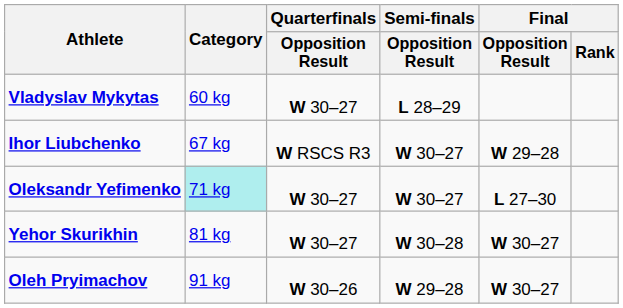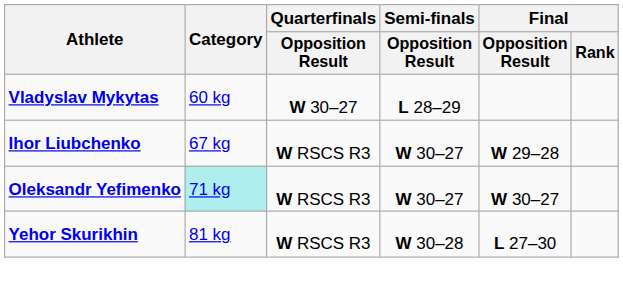 <table class="wikitable" style="text-align:center; font-size:90%">
 <tr>
 <th rowspan=2>Athlete</th>
 <th rowspan=2>Category</th>
 <th>Quarterfinals</th>
 <th>Semi-finals</th>
 <th colspan=2>Final</th>
 </tr>
 <tr style="font-size:95%">
 <th>Opposition<br>Result</th>
 <th>Opposition<br>Result</th>
 <th>Opposition<br>Result</th>
 <th>Rank</th>
 </tr>
 <tr>
 <td align=left><strong><a href='#'>Vladyslav Mykytas</a></strong></td>
 <td align=left><a href='#'>60 kg</a></td>
 <td><br><strong>W</strong> 30–27</td>
 <td><br><strong>L</strong> 28–29</td>
 <td></td>
 <td></td>
 </tr>
 <tr>
 <td align=left><strong><a href='#'>Ihor Liubchenko</a></strong></td>
 <td align=left><a href='#'>67 kg</a></td>
 <td><br><strong>W</strong> RSCS R3</td>
 <td><br><strong>W</strong> 30–27</td>
 <td><br><strong>W</strong> 29–28</td>
 <td></td>
 </tr>
 <tr>
 <td align=left><strong><a href='#'>Oleksandr Yefimenko</a></strong></td>
 <td align=left style="background: paleturquoise;"><a href='#'>71 kg</a></td>
+<td><br><strong>W</strong> RSCS R3</td>
 <td><br><strong>W</strong> 30–27</td>
 <td><br><strong>W</strong> 30–27</td>
-<td><br><strong>L</strong> 27–30</td>
 <td></td>
 </tr>
 <tr>
 <td align=left><strong><a href='#'>Yehor Skurikhin</a></strong></td>
 <td align=left><a href='#'>81 kg</a></td>
-<td><br><strong>W</strong> 30–27</td>
+<td><br><strong>W</strong> RSCS R3</td>
 <td><br><strong>W</strong> 30–28</td>
-<td><br><strong>W</strong> 30–27</td>
-<td></td>
-</tr>
-<tr>
-<td align=left><strong><a href='#'>Oleh Pryimachov</a></strong></td>
-<td align=left><a href='#'>91 kg</a></td>
-<td><br><strong>W</strong> 30–26</td>
-<td><br><strong>W</strong> 29–28</td>
-<td><br><strong>W</strong> 30–27</td>
+<td><br><strong>L</strong> 27–30</td>
 <td></td>
 </tr>
 </table>
